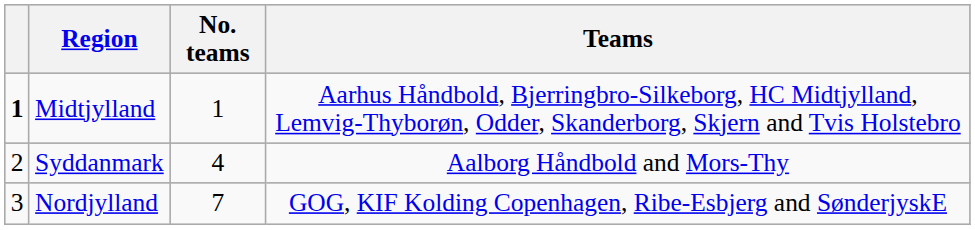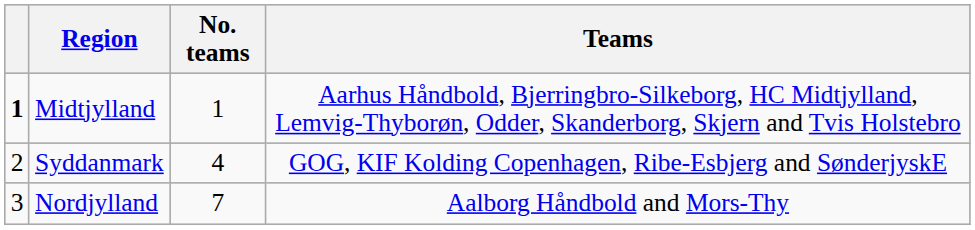 <table class="wikitable">
 <tr>
 <th></th>
 <th><a href='#'>Region</a></th>
 <th>No. teams</th>
 <th>Teams</th>
 </tr>
 <tr>
 <td rowspan=1><strong>1</strong></td>
 <td><a href='#'>Midtjylland</a></td>
 <td align=center>1</td>
 <td align=center><a href='#'>Aarhus Håndbold</a>, <a href='#'>Bjerringbro-Silkeborg</a>, <a href='#'>HC Midtjylland</a>, <a href='#'>Lemvig-Thyborøn</a>, <a href='#'>Odder</a>, <a href='#'>Skanderborg</a>, <a href='#'>Skjern</a> and <a href='#'>Tvis Holstebro</a></td>
 </tr>
 <tr>
 <td rowspan=1>2</td>
 <td><a href='#'>Syddanmark</a></td>
 <td align=center>4</td>
-<td align=center><a href='#'>Aalborg Håndbold</a> and <a href='#'>Mors-Thy</a></td>
+<td align=center><a href='#'>GOG</a>, <a href='#'>KIF Kolding Copenhagen</a>, <a href='#'>Ribe-Esbjerg</a> and <a href='#'>SønderjyskE</a></td>
 </tr>
 <tr>
 <td rowspan=1>3</td>
 <td><a href='#'>Nordjylland</a></td>
 <td align=center>7</td>
-<td align=center><a href='#'>GOG</a>, <a href='#'>KIF Kolding Copenhagen</a>, <a href='#'>Ribe-Esbjerg</a> and <a href='#'>SønderjyskE</a></td>
+<td align=center><a href='#'>Aalborg Håndbold</a> and <a href='#'>Mors-Thy</a></td>
 </tr>
 </table>
